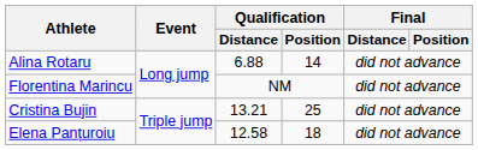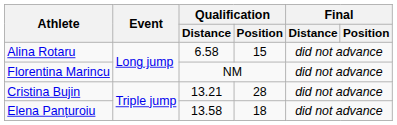 <table class=wikitable style="font-size:90%">
 <tr>
 <th rowspan="2">Athlete</th>
 <th rowspan="2">Event</th>
 <th colspan="2">Qualification</th>
 <th colspan="2">Final</th>
 </tr>
 <tr style="font-size:95%">
 <th>Distance</th>
 <th>Position</th>
 <th>Distance</th>
 <th>Position</th>
 </tr>
 <tr style=text-align:center>
 <td style=text-align:left><a href='#'>Alina Rotaru</a></td>
 <td style=text-align:left rowspan=2><a href='#'>Long jump</a></td>
-<td>6.88</td>
-<td>14</td>
+<td>6.58</td>
+<td>15</td>
 <td colspan="2"><em>did not advance</em></td>
 </tr>
 <tr style=text-align:center>
 <td style=text-align:left><a href='#'>Florentina Marincu</a></td>
 <td colspan="2">NM</td>
 <td colspan="2"><em>did not advance</em></td>
 </tr>
 <tr style=text-align:center>
 <td style=text-align:left><a href='#'>Cristina Bujin</a></td>
 <td style=text-align:left rowspan=2><a href='#'>Triple jump</a></td>
 <td>13.21</td>
-<td>25</td>
+<td>28</td>
 <td colspan="2"><em>did not advance</em></td>
 </tr>
 <tr style=text-align:center>
 <td style=text-align:left><a href='#'>Elena Panțuroiu</a></td>
-<td>12.58</td>
+<td>13.58</td>
 <td>18</td>
 <td colspan="2"><em>did not advance</em></td>
 </tr>
 </table>
